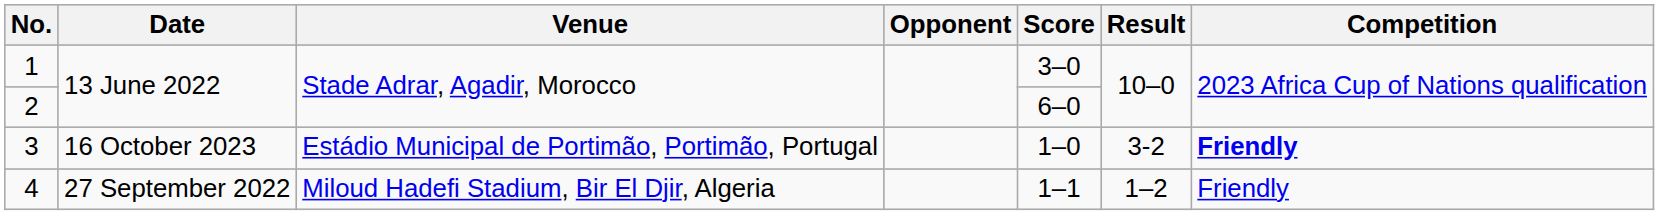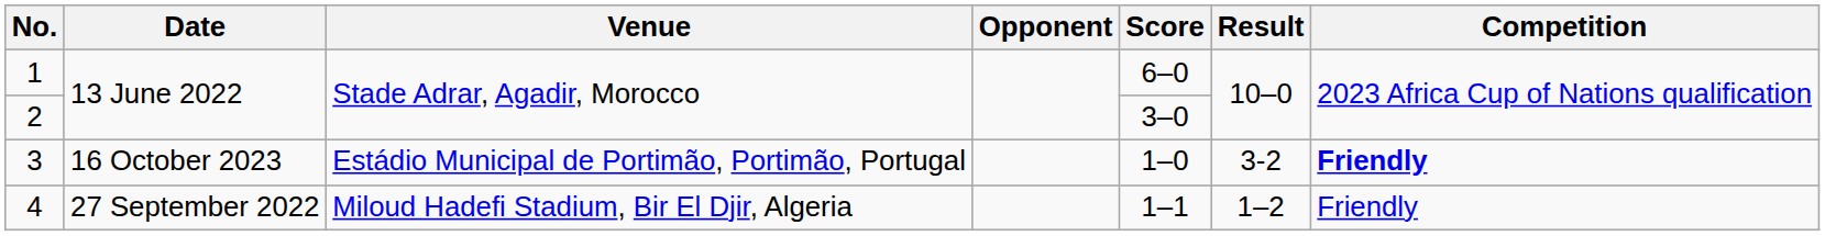 <table class="wikitable sortable">
 <tr>
 <th scope="col">No.</th>
 <th scope="col">Date</th>
 <th scope="col">Venue</th>
 <th scope="col">Opponent</th>
 <th scope="col">Score</th>
 <th scope="col">Result</th>
 <th scope="col">Competition</th>
 </tr>
 <tr>
 <td style="text-align:center">1</td>
 <td rowspan="2">13 June 2022</td>
 <td rowspan="2"><a href='#'>Stade Adrar</a>, <a href='#'>Agadir</a>, Morocco</td>
 <td rowspan="2"></td>
-<td style="text-align:center">3–0</td>
+<td style="text-align:center">6–0</td>
 <td rowspan="2" style="text-align:center">10–0</td>
 <td rowspan="2"><a href='#'>2023 Africa Cup of Nations qualification</a></td>
 </tr>
 <tr>
 <td style="text-align:center">2</td>
-<td style="text-align:center">6–0</td>
+<td style="text-align:center">3–0</td>
 </tr>
 <tr>
 <td style="text-align:center">3</td>
 <td>16 October 2023</td>
 <td><a href='#'>Estádio Municipal de Portimão</a>, <a href='#'>Portimão</a>, Portugal</td>
 <td></td>
 <td style="text-align:center">1–0</td>
 <td style="text-align:center">3-2</td>
 <td><strong><a href='#'>Friendly</a></strong></td>
 </tr>
 <tr>
 <td style="text-align:center">4</td>
 <td>27 September 2022</td>
 <td><a href='#'>Miloud Hadefi Stadium</a>, <a href='#'>Bir El Djir</a>, Algeria</td>
 <td></td>
 <td style="text-align:center">1–1</td>
 <td style="text-align:center">1–2</td>
 <td><a href='#'>Friendly</a></td>
 </tr>
 </table>
